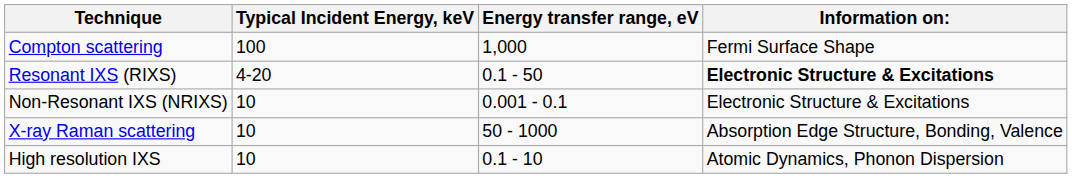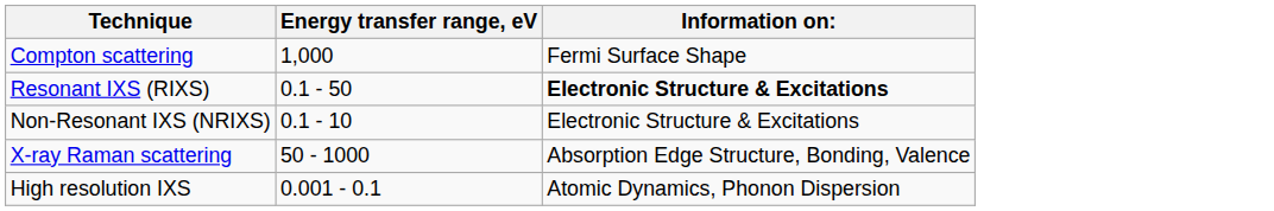 <table class="wikitable">
 <tr>
 <th>Technique</th>
-<th>Typical Incident Energy, keV</th>
 <th>Energy transfer range, eV</th>
 <th>Information on:</th>
 </tr>
 <tr>
 <td><a href='#'>Compton scattering</a></td>
-<td>100</td>
 <td>1,000</td>
 <td>Fermi Surface Shape</td>
 </tr>
 <tr>
 <td><a href='#'>Resonant IXS</a> (RIXS)</td>
-<td>4-20</td>
 <td>0.1 - 50</td>
 <td><strong>Electronic Structure & Excitations</strong></td>
 </tr>
 <tr>
 <td>Non-Resonant IXS (NRIXS)</td>
-<td>10</td>
-<td>0.001 - 0.1</td>
+<td>0.1 - 10</td>
 <td>Electronic Structure & Excitations</td>
 </tr>
 <tr>
 <td><a href='#'>X-ray Raman scattering</a></td>
-<td>10</td>
 <td>50 - 1000</td>
 <td>Absorption Edge Structure, Bonding, Valence</td>
 </tr>
 <tr>
 <td>High resolution IXS</td>
-<td>10</td>
-<td>0.1 - 10</td>
+<td>0.001 - 0.1</td>
 <td>Atomic Dynamics, Phonon Dispersion</td>
 </tr>
 </table>
